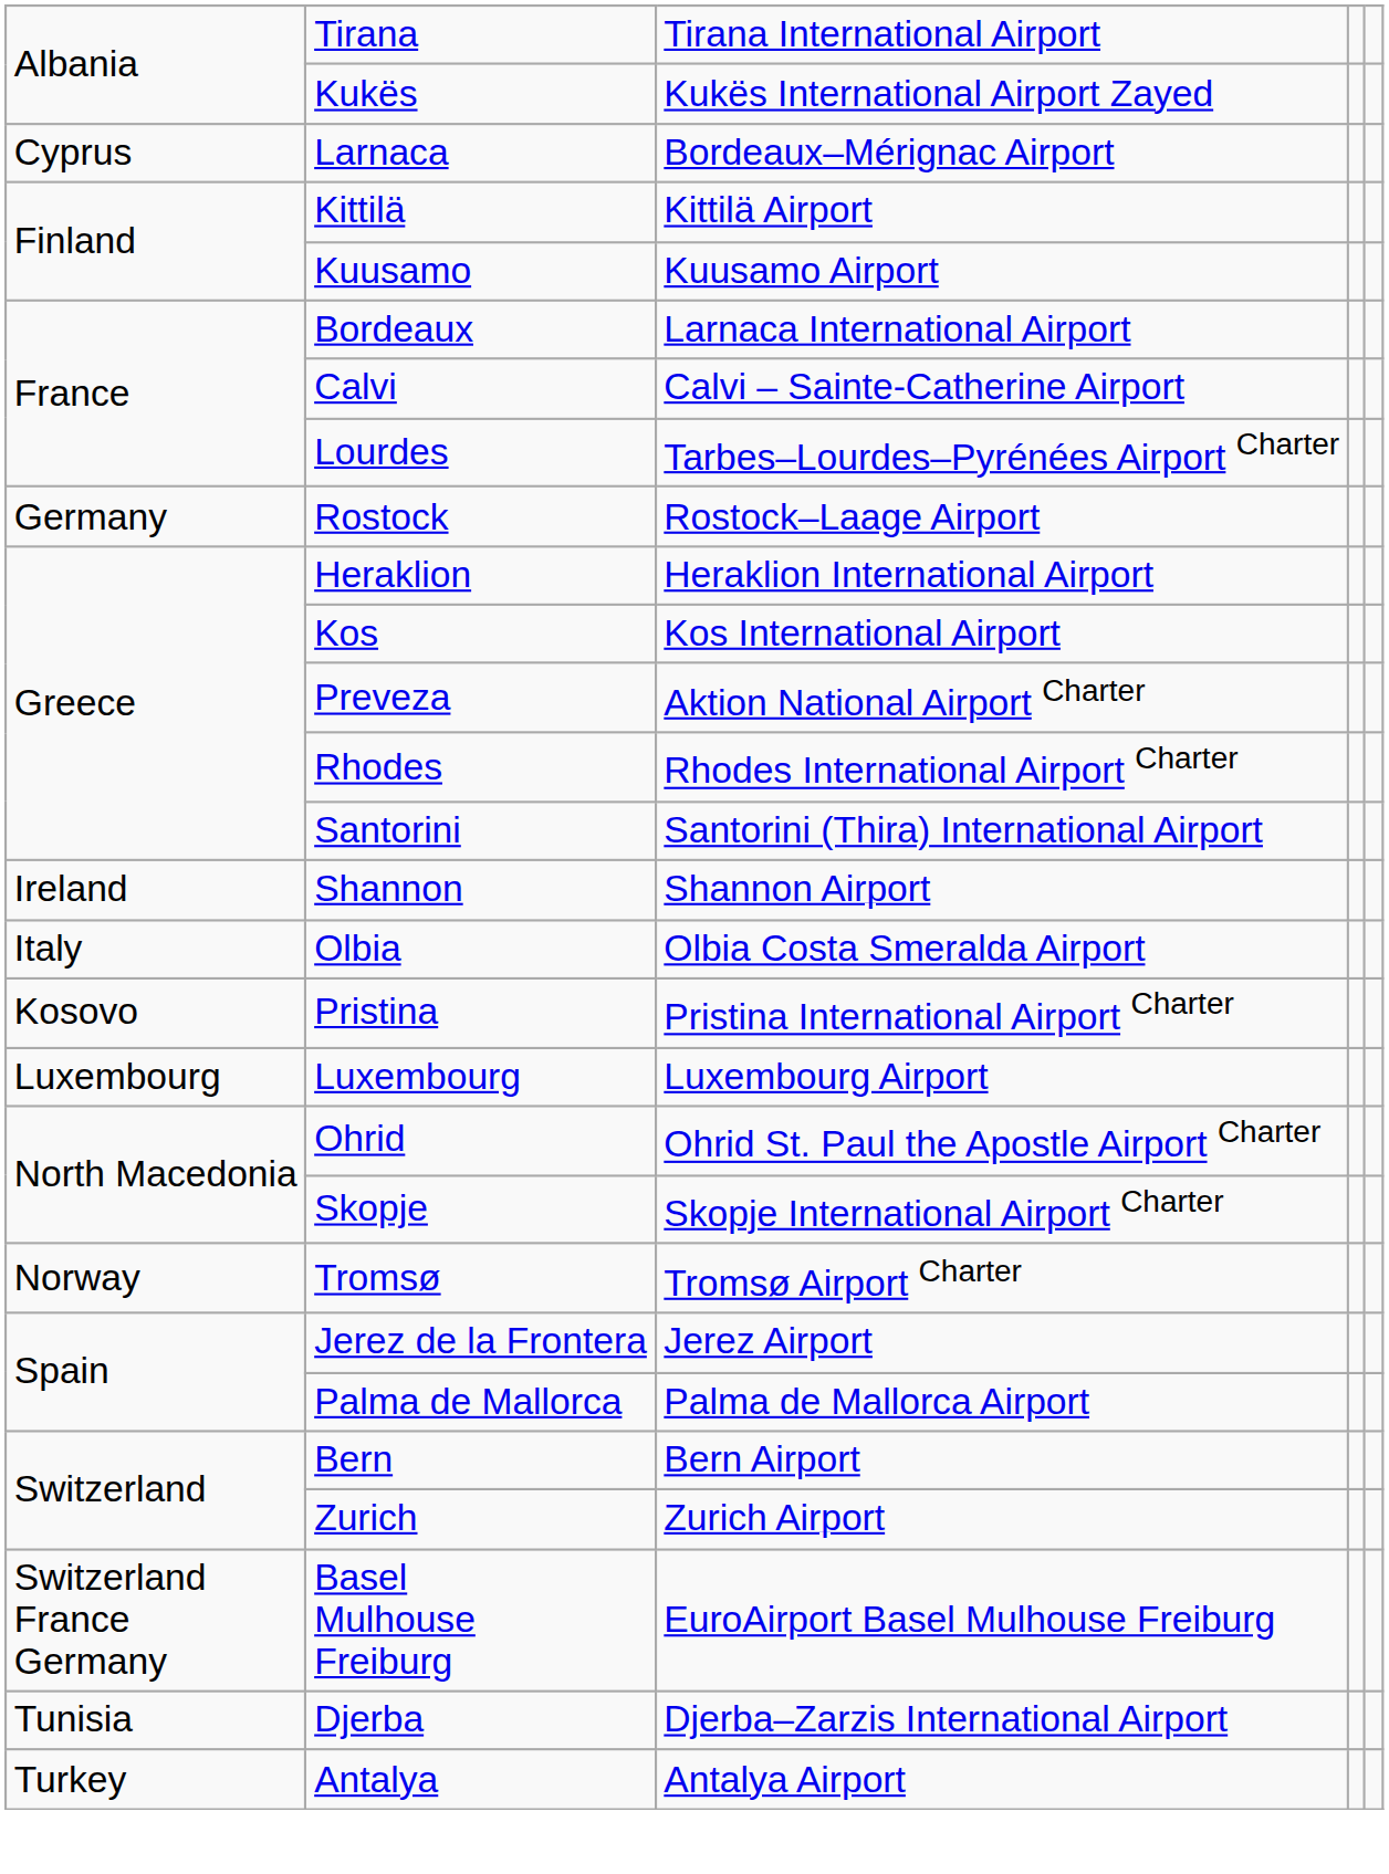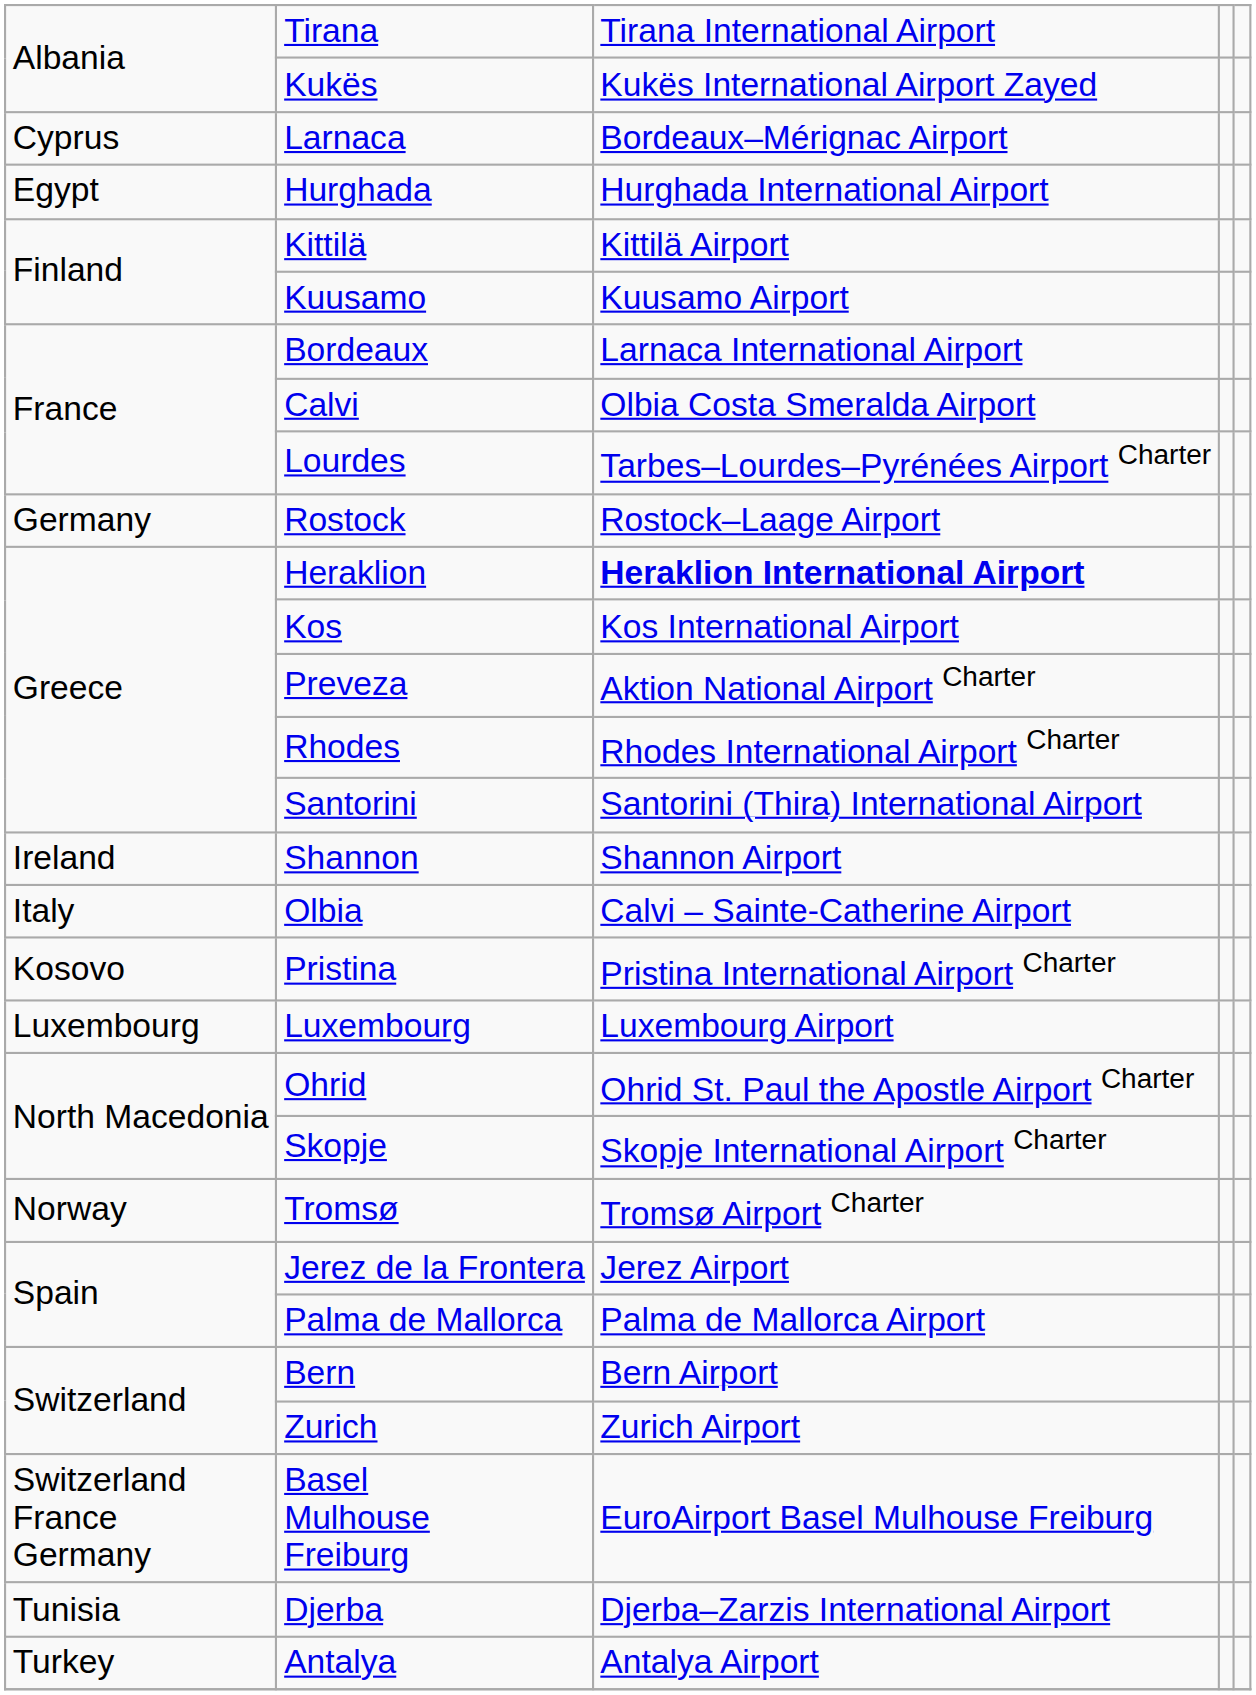 <table class="wikitable sortable">
 <tr>
 <td rowspan="2">Albania</td>
 <td><a href='#'>Tirana</a></td>
 <td><a href='#'>Tirana International Airport</a></td>
 <td></td>
 <td align=center></td>
 </tr>
 <tr>
 <td><a href='#'>Kukës</a></td>
 <td><a href='#'>Kukës International Airport Zayed</a></td>
 <td></td>
 <td align=center></td>
 </tr>
 <tr>
 <td>Cyprus</td>
 <td><a href='#'>Larnaca</a></td>
 <td><a href='#'>Bordeaux–Mérignac Airport</a></td>
+<td></td>
+<td align=center></td>
+</tr>
+<tr>
+<td>Egypt</td>
+<td><a href='#'>Hurghada</a></td>
+<td><a href='#'>Hurghada International Airport</a></td>
 <td></td>
 <td align=center></td>
 </tr>
 <tr>
 <td rowspan="2">Finland</td>
 <td><a href='#'>Kittilä</a></td>
 <td><a href='#'>Kittilä Airport</a></td>
 <td></td>
 <td align=center></td>
 </tr>
 <tr>
 <td><a href='#'>Kuusamo</a></td>
 <td><a href='#'>Kuusamo Airport</a></td>
 <td></td>
 <td align=center></td>
 </tr>
 <tr>
 <td rowspan="3">France</td>
 <td><a href='#'>Bordeaux</a></td>
 <td><a href='#'>Larnaca International Airport</a></td>
 <td></td>
 <td align=center></td>
 </tr>
 <tr>
 <td><a href='#'>Calvi</a></td>
-<td><a href='#'>Calvi – Sainte-Catherine Airport</a></td>
+<td><a href='#'>Olbia Costa Smeralda Airport</a></td>
 <td></td>
 <td align=center></td>
 </tr>
 <tr>
 <td><a href='#'>Lourdes</a></td>
 <td><a href='#'>Tarbes–Lourdes–Pyrénées Airport</a> <sup>Charter</sup></td>
 <td></td>
 <td align=center></td>
 </tr>
 <tr>
 <td>Germany</td>
 <td><a href='#'>Rostock</a></td>
 <td><a href='#'>Rostock–Laage Airport</a></td>
 <td></td>
 <td align=center></td>
 </tr>
 <tr>
 <td rowspan="5">Greece</td>
 <td><a href='#'>Heraklion</a></td>
-<td><a href='#'>Heraklion International Airport</a></td>
+<td><strong><a href='#'>Heraklion International Airport</a></strong></td>
 <td></td>
 <td align=center></td>
 </tr>
 <tr>
 <td><a href='#'>Kos</a></td>
 <td><a href='#'>Kos International Airport</a></td>
 <td></td>
 <td align=center></td>
 </tr>
 <tr>
 <td><a href='#'>Preveza</a></td>
 <td><a href='#'>Aktion National Airport</a> <sup>Charter</sup></td>
 <td></td>
 <td align=center></td>
 </tr>
 <tr>
 <td><a href='#'>Rhodes</a></td>
 <td><a href='#'>Rhodes International Airport</a> <sup>Charter</sup></td>
 <td></td>
 <td align=center></td>
 </tr>
 <tr>
 <td><a href='#'>Santorini</a></td>
 <td><a href='#'>Santorini (Thira) International Airport</a></td>
 <td></td>
 <td align=center></td>
 </tr>
 <tr>
 <td>Ireland</td>
 <td><a href='#'>Shannon</a></td>
 <td><a href='#'>Shannon Airport</a></td>
 <td></td>
 <td align=center></td>
 </tr>
 <tr>
 <td>Italy</td>
 <td><a href='#'>Olbia</a></td>
-<td><a href='#'>Olbia Costa Smeralda Airport</a></td>
+<td><a href='#'>Calvi – Sainte-Catherine Airport</a></td>
 <td></td>
 <td align=center></td>
 </tr>
 <tr>
 <td>Kosovo</td>
 <td><a href='#'>Pristina</a></td>
 <td><a href='#'>Pristina International Airport</a> <sup>Charter</sup></td>
 <td></td>
 <td align=center></td>
 </tr>
 <tr>
 <td>Luxembourg</td>
 <td><a href='#'>Luxembourg</a></td>
 <td><a href='#'>Luxembourg Airport</a></td>
 <td></td>
 <td align=center></td>
 </tr>
 <tr>
 <td rowspan="2">North Macedonia</td>
 <td><a href='#'>Ohrid</a></td>
 <td><a href='#'>Ohrid St. Paul the Apostle Airport</a> <sup>Charter</sup></td>
 <td align=center></td>
 </tr>
 <tr>
 <td><a href='#'>Skopje</a></td>
 <td><a href='#'>Skopje International Airport</a> <sup>Charter</sup></td>
 <td></td>
 <td align=center></td>
 </tr>
 <tr>
 <td>Norway</td>
 <td><a href='#'>Tromsø</a></td>
 <td><a href='#'>Tromsø Airport</a> <sup>Charter</sup></td>
 <td></td>
 <td align=center></td>
 </tr>
 <tr>
 <td rowspan="2">Spain</td>
 <td><a href='#'>Jerez de la Frontera</a></td>
 <td><a href='#'>Jerez Airport</a></td>
 <td></td>
 <td align=center></td>
 </tr>
 <tr>
 <td><a href='#'>Palma de Mallorca</a></td>
 <td><a href='#'>Palma de Mallorca Airport</a></td>
 <td></td>
 <td align=center></td>
 </tr>
 <tr>
 <td rowspan="2">Switzerland</td>
 <td><a href='#'>Bern</a></td>
 <td><a href='#'>Bern Airport</a></td>
 <td></td>
 <td align=center></td>
 </tr>
 <tr>
 <td><a href='#'>Zurich</a></td>
 <td><a href='#'>Zurich Airport</a></td>
 <td></td>
 <td align=center></td>
 </tr>
 <tr>
 <td>Switzerland<br>France<br>Germany</td>
 <td><a href='#'>Basel</a><br><a href='#'>Mulhouse</a><br><a href='#'>Freiburg</a></td>
 <td><a href='#'>EuroAirport Basel Mulhouse Freiburg</a></td>
 <td></td>
 <td align=center></td>
 </tr>
 <tr>
 <td>Tunisia</td>
 <td><a href='#'>Djerba</a></td>
 <td><a href='#'>Djerba–Zarzis International Airport</a></td>
 <td></td>
 <td align=center></td>
 </tr>
 <tr>
 <td>Turkey</td>
 <td><a href='#'>Antalya</a></td>
 <td><a href='#'>Antalya Airport</a></td>
 <td></td>
 <td align=center></td>
 </tr>
 <tr>
 </tr>
 </table>
